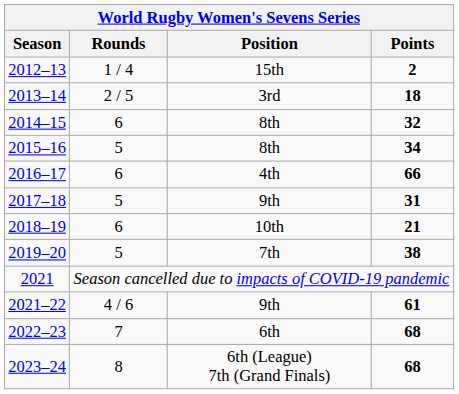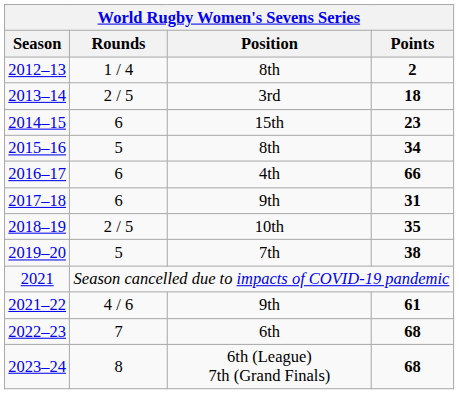 <table class="wikitable sortable" style="text-align: center;">
 <tr>
 <th colspan="4"><a href='#'>World Rugby Women's Sevens Series</a></th>
 </tr>
 <tr>
 <th>Season</th>
 <th>Rounds</th>
 <th>Position</th>
 <th>Points</th>
 </tr>
 <tr>
 <td><a href='#'>2012–13</a></td>
 <td>1 / 4</td>
-<td>15th</td>
+<td>8th</td>
 <td><strong>2</strong></td>
 </tr>
 <tr>
 <td><a href='#'>2013–14</a></td>
 <td>2 / 5</td>
 <td>3rd</td>
 <td><strong>18</strong></td>
 </tr>
 <tr>
 <td><a href='#'>2014–15</a></td>
 <td>6</td>
-<td>8th</td>
-<td><strong>32</strong></td>
+<td>15th</td>
+<td><strong>23</strong></td>
 </tr>
 <tr>
 <td><a href='#'>2015–16</a></td>
 <td>5</td>
 <td>8th</td>
 <td><strong>34</strong></td>
 </tr>
 <tr>
 <td><a href='#'>2016–17</a></td>
 <td>6</td>
 <td>4th</td>
 <td><strong>66</strong></td>
 </tr>
 <tr>
 <td><a href='#'>2017–18</a></td>
-<td>5</td>
+<td>6</td>
 <td>9th</td>
 <td><strong>31</strong></td>
 </tr>
 <tr>
 <td><a href='#'>2018–19</a></td>
-<td>6</td>
+<td>2 / 5</td>
 <td>10th</td>
-<td><strong>21</strong></td>
+<td><strong>35</strong></td>
 </tr>
 <tr>
 <td><a href='#'>2019–20</a></td>
 <td>5</td>
 <td>7th</td>
 <td><strong>38</strong></td>
 </tr>
 <tr>
 <td align="center"><a href='#'>2021</a></td>
 <td colspan="3"><em>Season cancelled due to <a href='#'>impacts of COVID-19 pandemic</a></em></td>
 </tr>
 <tr>
 <td><a href='#'>2021–22</a></td>
 <td>4 / 6</td>
 <td>9th</td>
 <td><strong>61</strong></td>
 </tr>
 <tr>
 <td><a href='#'>2022–23</a></td>
 <td>7</td>
 <td>6th</td>
 <td><strong>68</strong></td>
 </tr>
 <tr>
 <td><a href='#'>2023–24</a></td>
 <td>8</td>
 <td>6th (League)<br>7th (Grand Finals)</td>
 <td><strong>68</strong></td>
 </tr>
 </table>
